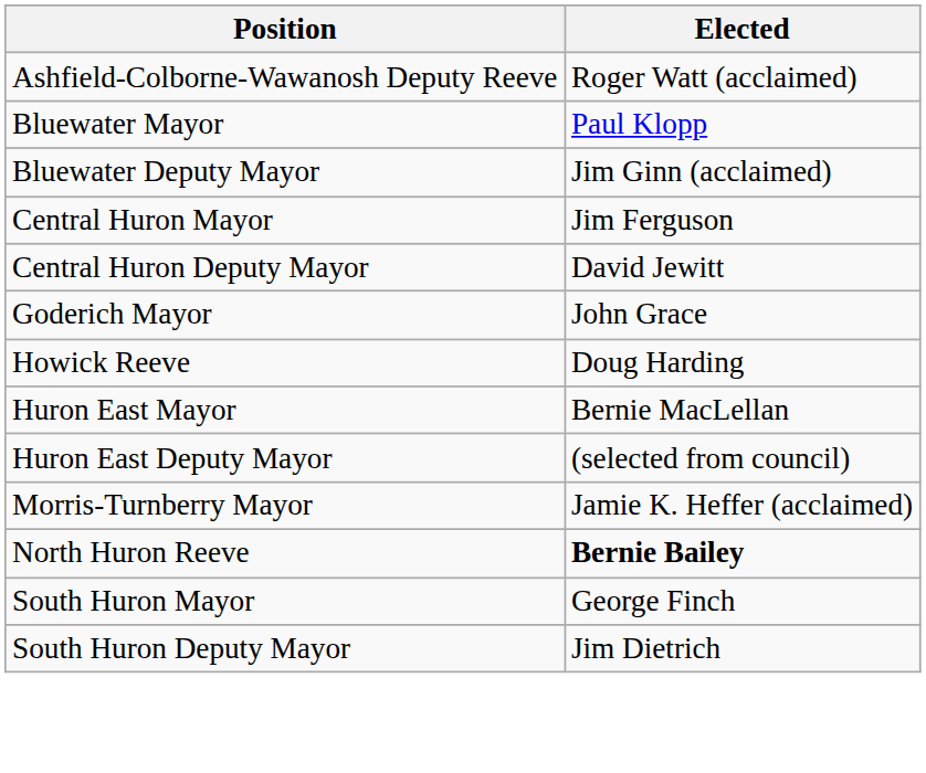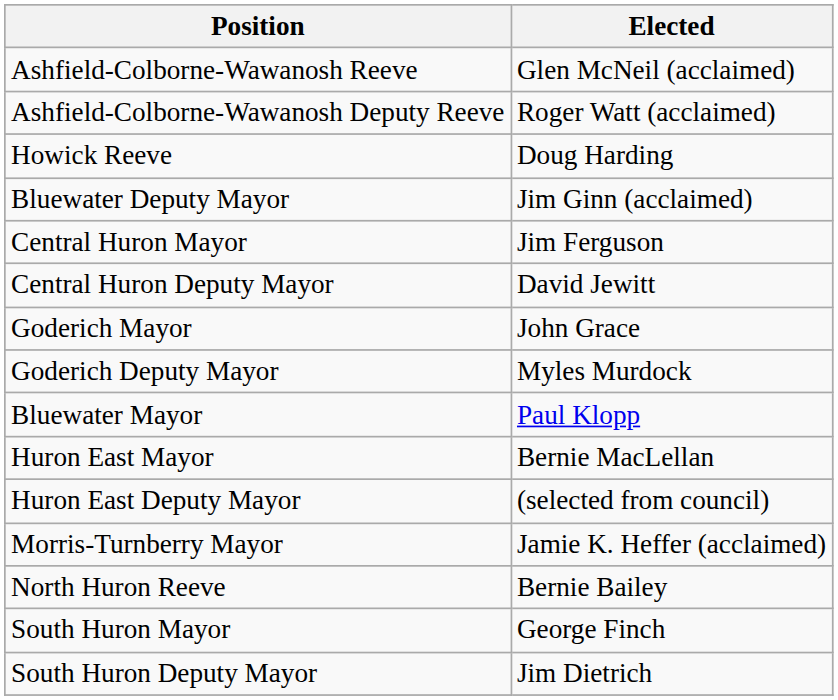 <table class="wikitable">
 <tr>
 <th>Position</th>
 <th>Elected</th>
 </tr>
 <tr>
+<td>Ashfield-Colborne-Wawanosh Reeve</td>
+<td>Glen McNeil (acclaimed)</td>
+</tr>
+<tr>
 <td>Ashfield-Colborne-Wawanosh Deputy Reeve</td>
 <td>Roger Watt (acclaimed)</td>
 </tr>
 <tr>
-<td>Bluewater Mayor</td>
-<td><a href='#'>Paul Klopp</a>  </td>
+<td>Howick Reeve</td>
+<td>Doug Harding </td>
 </tr>
 <tr>
 <td>Bluewater Deputy Mayor</td>
 <td>Jim Ginn (acclaimed)</td>
 </tr>
 <tr>
 <td>Central Huron Mayor</td>
 <td>Jim Ferguson </td>
 </tr>
 <tr>
 <td>Central Huron Deputy Mayor</td>
 <td>David Jewitt </td>
 </tr>
 <tr>
 <td>Goderich Mayor</td>
 <td>John Grace</td>
 </tr>
 <tr>
-<td>Howick Reeve</td>
-<td>Doug Harding </td>
+<td>Goderich Deputy Mayor</td>
+<td>Myles Murdock</td>
+</tr>
+<tr>
+<td>Bluewater Mayor</td>
+<td><a href='#'>Paul Klopp</a>  </td>
 </tr>
 <tr>
 <td>Huron East Mayor</td>
 <td>Bernie MacLellan </td>
 </tr>
 <tr>
 <td>Huron East Deputy Mayor</td>
 <td>(selected from council)</td>
 </tr>
 <tr>
 <td>Morris-Turnberry Mayor</td>
 <td>Jamie K. Heffer (acclaimed)</td>
 </tr>
 <tr>
 <td>North Huron Reeve</td>
-<td><strong>Bernie Bailey </strong></td>
+<td>Bernie Bailey </td>
 </tr>
 <tr>
 <td>South Huron Mayor</td>
 <td>George Finch </td>
 </tr>
 <tr>
 <td>South Huron Deputy Mayor</td>
 <td>Jim Dietrich</td>
 </tr>
 </table>
